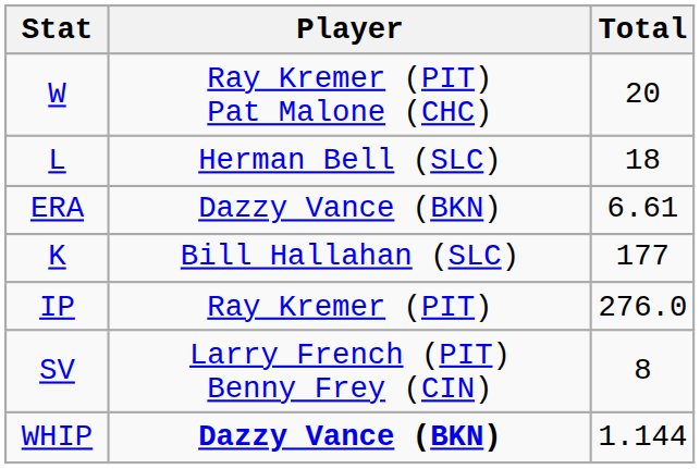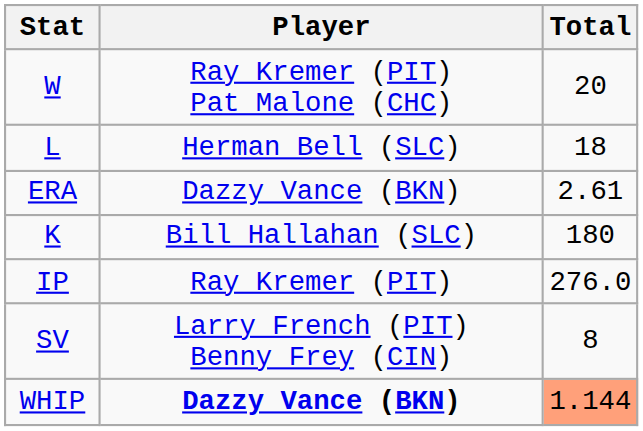 <table class="wikitable" style="text-align:center;">
 <tr>
 <th style="width:15%;">Stat</th>
 <th>Player</th>
 <th style="width:15%;">Total</th>
 </tr>
 <tr>
 <td><a href='#'>W</a></td>
 <td><a href='#'>Ray Kremer</a> (<a href='#'>PIT</a>)<br><a href='#'>Pat Malone</a> (<a href='#'>CHC</a>)</td>
 <td>20</td>
 </tr>
 <tr>
 <td><a href='#'>L</a></td>
 <td><a href='#'>Herman Bell</a> (<a href='#'>SLC</a>)</td>
 <td>18</td>
 </tr>
 <tr>
 <td><a href='#'>ERA</a></td>
 <td><a href='#'>Dazzy Vance</a> (<a href='#'>BKN</a>)</td>
-<td>6.61</td>
+<td>2.61</td>
 </tr>
 <tr>
 <td><a href='#'>K</a></td>
 <td><a href='#'>Bill Hallahan</a> (<a href='#'>SLC</a>)</td>
-<td>177</td>
+<td>180</td>
 </tr>
 <tr>
 <td><a href='#'>IP</a></td>
 <td><a href='#'>Ray Kremer</a> (<a href='#'>PIT</a>)</td>
 <td>276.0</td>
 </tr>
 <tr>
 <td><a href='#'>SV</a></td>
 <td><a href='#'>Larry French</a> (<a href='#'>PIT</a>)<br><a href='#'>Benny Frey</a> (<a href='#'>CIN</a>)</td>
 <td>8</td>
 </tr>
 <tr>
 <td><a href='#'>WHIP</a></td>
 <td><strong><a href='#'>Dazzy Vance</a> (<a href='#'>BKN</a>)</strong></td>
-<td>1.144</td>
+<td style="background: lightsalmon;">1.144</td>
 </tr>
 </table>
